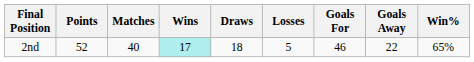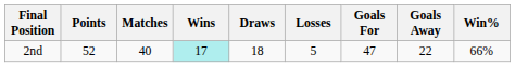 <table class="wikitable" style="font-size: 95%; text-align: center;">
 <tr>
 <th width=60>Final Position</th>
 <th width=60>Points</th>
 <th width=60>Matches</th>
 <th width=60>Wins</th>
 <th width=60>Draws</th>
 <th width=60>Losses</th>
 <th width=60>Goals For</th>
 <th width=60>Goals Away</th>
 <th width=60>Win%</th>
 </tr>
 <tr>
 <td>2nd</td>
 <td>52</td>
 <td>40</td>
 <td style="background: paleturquoise;">17</td>
 <td>18</td>
 <td>5</td>
-<td>46</td>
+<td>47</td>
 <td>22</td>
-<td>65%</td>
+<td>66%</td>
 </tr>
 </table>
